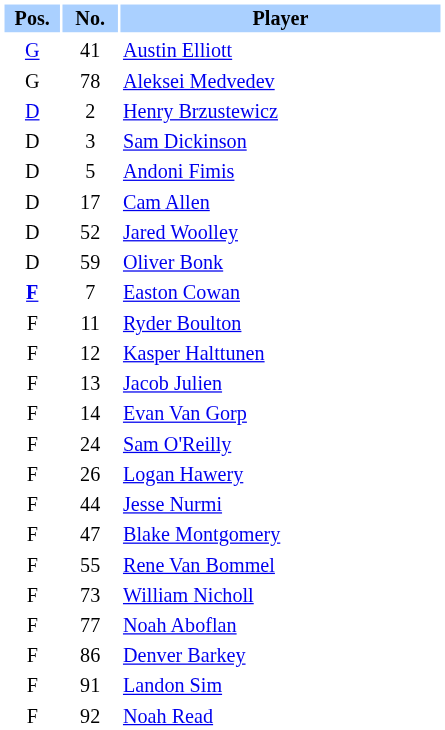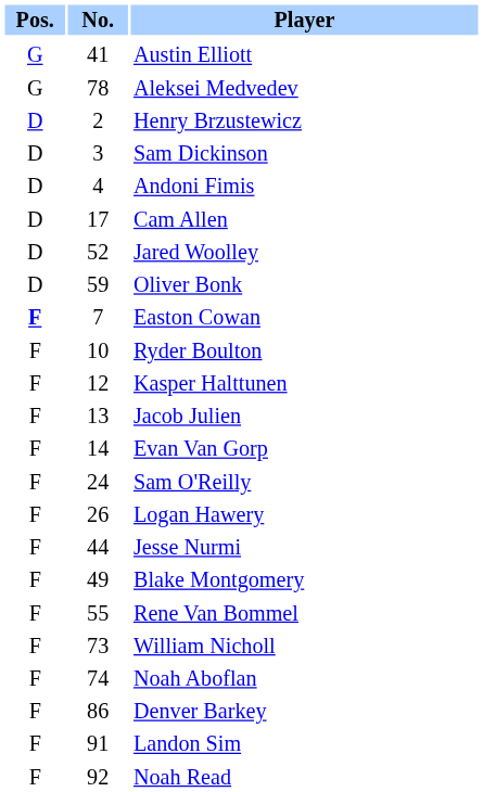 <table border="0" cellspacing="2" cellpadding="2">
 <tr bgcolor=AAD0FF>
 <th width=40>Pos.</th>
 <th width=40>No.</th>
 <th width=250>Player</th>
 </tr>
 <tr>
 </tr>
 <tr>
 <td style="text-align:center;"><a href='#'>G</a></td>
 <td style="text-align:center;">41</td>
 <td><a href='#'>Austin Elliott</a></td>
 </tr>
 <tr>
 <td style="text-align:center;">G</td>
 <td style="text-align:center;">78</td>
 <td><a href='#'>Aleksei Medvedev</a></td>
 </tr>
 <tr>
 <td style="text-align:center;"><a href='#'>D</a></td>
 <td style="text-align:center;">2</td>
 <td><a href='#'>Henry Brzustewicz</a></td>
 </tr>
 <tr>
 <td style="text-align:center;">D</td>
 <td style="text-align:center;">3</td>
 <td><a href='#'>Sam Dickinson</a></td>
 </tr>
 <tr>
 <td style="text-align:center;">D</td>
-<td style="text-align:center;">5</td>
+<td style="text-align:center;">4</td>
 <td><a href='#'>Andoni Fimis</a></td>
 </tr>
 <tr>
 <td style="text-align:center;">D</td>
 <td style="text-align:center;">17</td>
 <td><a href='#'>Cam Allen</a><br></td>
 </tr>
 <tr>
 <td style="text-align:center;">D</td>
 <td style="text-align:center;">52</td>
 <td><a href='#'>Jared Woolley</a></td>
 </tr>
 <tr>
 <td style="text-align:center;">D</td>
 <td style="text-align:center;">59</td>
 <td><a href='#'>Oliver Bonk</a><br></td>
 </tr>
 <tr>
 <td style="text-align:center;"><strong><a href='#'>F</a></strong></td>
 <td style="text-align:center;">7</td>
 <td><a href='#'>Easton Cowan</a></td>
 </tr>
 <tr>
 <td style="text-align:center;">F</td>
-<td style="text-align:center;">11</td>
+<td style="text-align:center;">10</td>
 <td><a href='#'>Ryder Boulton</a></td>
 </tr>
 <tr>
 <td style="text-align:center;">F</td>
 <td style="text-align:center;">12</td>
 <td><a href='#'>Kasper Halttunen</a></td>
 </tr>
 <tr>
 <td style="text-align:center;">F</td>
 <td style="text-align:center;">13</td>
 <td><a href='#'>Jacob Julien</a></td>
 </tr>
 <tr>
 <td style="text-align:center;">F</td>
 <td style="text-align:center;">14</td>
 <td><a href='#'>Evan Van Gorp</a></td>
 </tr>
 <tr>
 <td style="text-align:center;">F</td>
 <td style="text-align:center;">24</td>
 <td><a href='#'>Sam O'Reilly</a></td>
 </tr>
 <tr>
 <td style="text-align:center;">F</td>
 <td style="text-align:center;">26</td>
 <td><a href='#'>Logan Hawery</a></td>
 </tr>
 <tr>
 <td style="text-align:center;">F</td>
 <td style="text-align:center;">44</td>
 <td><a href='#'>Jesse Nurmi</a></td>
 </tr>
 <tr>
 <td style="text-align:center;">F</td>
-<td style="text-align:center;">47</td>
+<td style="text-align:center;">49</td>
 <td><a href='#'>Blake Montgomery</a></td>
 </tr>
 <tr>
 <td style="text-align:center;">F</td>
 <td style="text-align:center;">55</td>
 <td><a href='#'>Rene Van Bommel</a></td>
 </tr>
 <tr>
 <td style="text-align:center;">F</td>
 <td style="text-align:center;">73</td>
 <td><a href='#'>William Nicholl</a></td>
 </tr>
 <tr>
 <td style="text-align:center;">F</td>
-<td style="text-align:center;">77</td>
+<td style="text-align:center;">74</td>
 <td><a href='#'>Noah Aboflan</a></td>
 </tr>
 <tr>
 <td style="text-align:center;">F</td>
 <td style="text-align:center;">86</td>
 <td><a href='#'>Denver Barkey</a></td>
 </tr>
 <tr>
 <td style="text-align:center;">F</td>
 <td style="text-align:center;">91</td>
 <td><a href='#'>Landon Sim</a></td>
 </tr>
 <tr>
 <td style="text-align:center;">F</td>
 <td style="text-align:center;">92</td>
 <td><a href='#'>Noah Read</a></td>
 </tr>
 </table>
